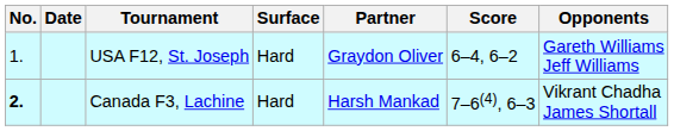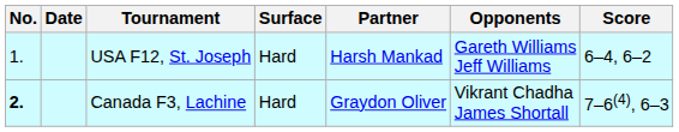 <table class="sortable wikitable">
 <tr>
 <th>No.</th>
 <th>Date</th>
 <th>Tournament</th>
 <th>Surface</th>
 <th>Partner</th>
+<th>Opponents</th>
 <th class="unsortable">Score</th>
-<th>Opponents</th>
 </tr>
 <tr style="background:#cffcff;">
 <td>1.</td>
 <td></td>
 <td>USA F12, <a href='#'>St. Joseph</a></td>
 <td>Hard</td>
-<td> <a href='#'>Graydon Oliver</a></td>
+<td> <a href='#'>Harsh Mankad</a></td>
+<td> <a href='#'>Gareth Williams</a> <br>  <a href='#'>Jeff Williams</a></td>
 <td>6–4, 6–2</td>
-<td> <a href='#'>Gareth Williams</a> <br>  <a href='#'>Jeff Williams</a></td>
 </tr>
 <tr style="background:#cffcff;">
 <td><strong>2.</strong></td>
 <td></td>
 <td>Canada F3, <a href='#'>Lachine</a></td>
 <td>Hard</td>
-<td> <a href='#'>Harsh Mankad</a></td>
+<td> <a href='#'>Graydon Oliver</a></td>
+<td> Vikrant Chadha <br>  <a href='#'>James Shortall</a></td>
 <td>7–6<sup>(4)</sup>, 6–3</td>
-<td> Vikrant Chadha <br>  <a href='#'>James Shortall</a></td>
 </tr>
 </table>
